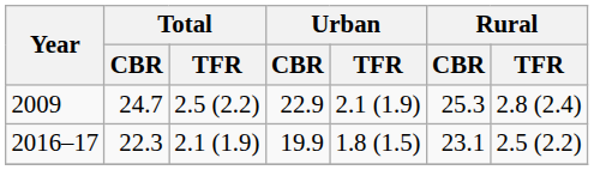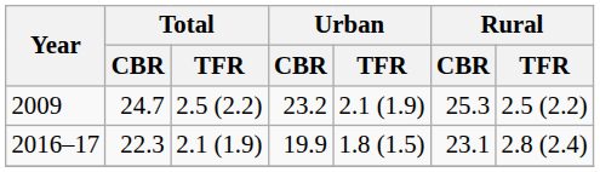 <table class="wikitable">
 <tr>
 <th rowspan=2>Year</th>
 <th colspan=2>Total</th>
 <th colspan=2>Urban</th>
 <th colspan=2>Rural</th>
 </tr>
 <tr>
 <th>CBR</th>
 <th>TFR</th>
 <th>CBR</th>
 <th>TFR</th>
 <th>CBR</th>
 <th>TFR</th>
 </tr>
 <tr>
 <td>2009</td>
 <td style="text-align:right;">24.7</td>
 <td style="text-align:right;">2.5 (2.2)</td>
-<td style="text-align:right;">22.9</td>
+<td style="text-align:right;">23.2</td>
 <td style="text-align:right;">2.1 (1.9)</td>
 <td style="text-align:right;">25.3</td>
-<td style="text-align:right;">2.8 (2.4)</td>
+<td style="text-align:right;">2.5 (2.2)</td>
 </tr>
 <tr>
 <td>2016–17</td>
 <td style="text-align:right;">22.3</td>
 <td style="text-align:right;">2.1 (1.9)</td>
 <td style="text-align:right;">19.9</td>
 <td style="text-align:right;">1.8 (1.5)</td>
 <td style="text-align:right;">23.1</td>
-<td style="text-align:right;">2.5 (2.2)</td>
+<td style="text-align:right;">2.8 (2.4)</td>
 </tr>
 <tr>
 </tr>
 </table>
